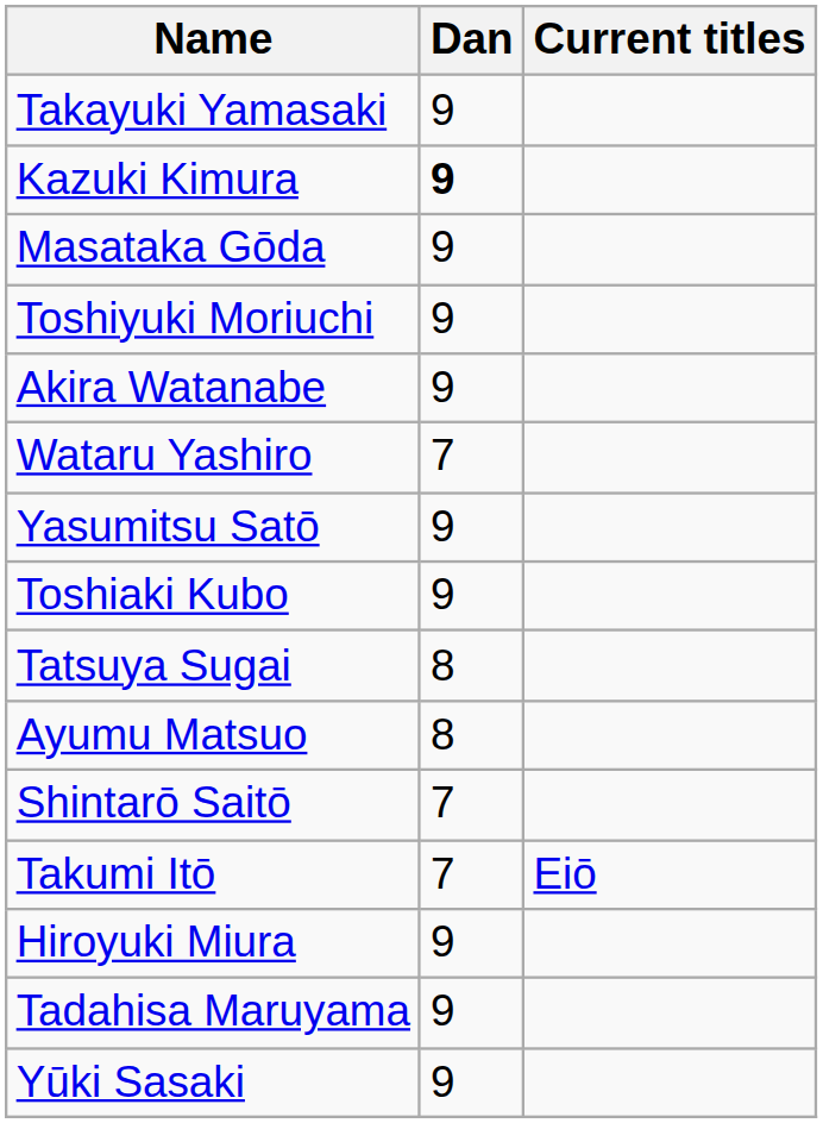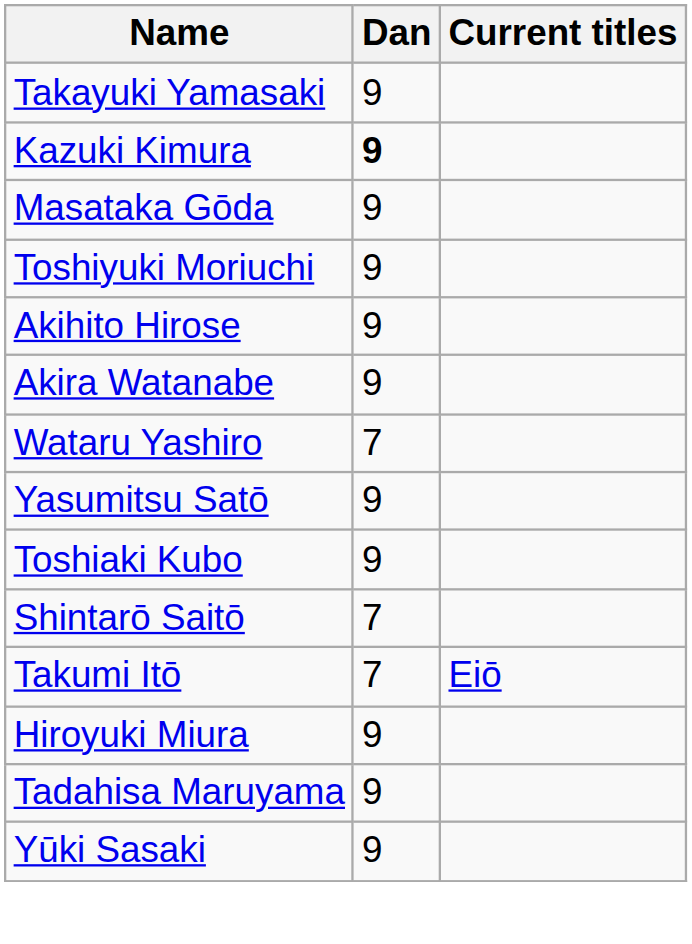 <table class='wikitable' style="margin-right: 1.1em">
 <tr>
 <th>Name</th>
 <th>Dan</th>
 <th>Current titles</th>
 </tr>
 <tr>
 <td><a href='#'>Takayuki Yamasaki</a></td>
 <td>9</td>
 <td></td>
 </tr>
 <tr>
 <td><a href='#'>Kazuki Kimura</a></td>
 <td><strong>9</strong></td>
 <td></td>
 </tr>
 <tr>
 <td><a href='#'>Masataka Gōda</a></td>
 <td>9</td>
 <td></td>
 </tr>
 <tr>
 <td><a href='#'>Toshiyuki Moriuchi</a></td>
 <td>9</td>
 <td></td>
 </tr>
 <tr>
+<td><a href='#'>Akihito Hirose</a></td>
+<td>9</td>
+<td></td>
+</tr>
+<tr>
 <td><a href='#'>Akira Watanabe</a></td>
 <td>9</td>
 <td></td>
 </tr>
 <tr>
 <td><a href='#'>Wataru Yashiro</a></td>
 <td>7</td>
 <td></td>
 </tr>
 <tr>
 <td><a href='#'>Yasumitsu Satō</a></td>
 <td>9</td>
 <td></td>
 </tr>
 <tr>
 <td><a href='#'>Toshiaki Kubo</a></td>
 <td>9</td>
-<td></td>
-</tr>
-<tr>
-<td><a href='#'>Tatsuya Sugai</a></td>
-<td>8</td>
-<td></td>
-</tr>
-<tr>
-<td><a href='#'>Ayumu Matsuo</a></td>
-<td>8</td>
 <td></td>
 </tr>
 <tr>
 <td><a href='#'>Shintarō Saitō</a></td>
 <td>7</td>
 <td></td>
 </tr>
 <tr>
 <td><a href='#'>Takumi Itō</a></td>
 <td>7</td>
 <td><a href='#'>Eiō</a></td>
 </tr>
 <tr>
 <td><a href='#'>Hiroyuki Miura</a></td>
 <td>9</td>
 <td></td>
 </tr>
 <tr>
 <td><a href='#'>Tadahisa Maruyama</a></td>
 <td>9</td>
 <td></td>
 </tr>
 <tr>
 <td><a href='#'>Yūki Sasaki</a></td>
 <td>9</td>
 <td></td>
 </tr>
 <tr>
 </tr>
 </table>
